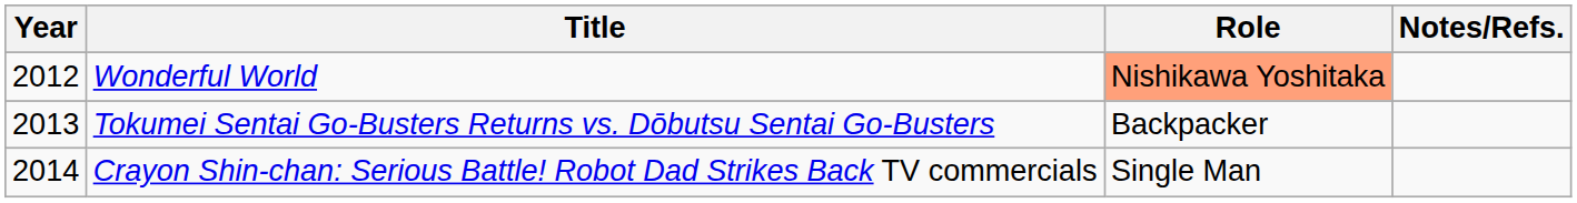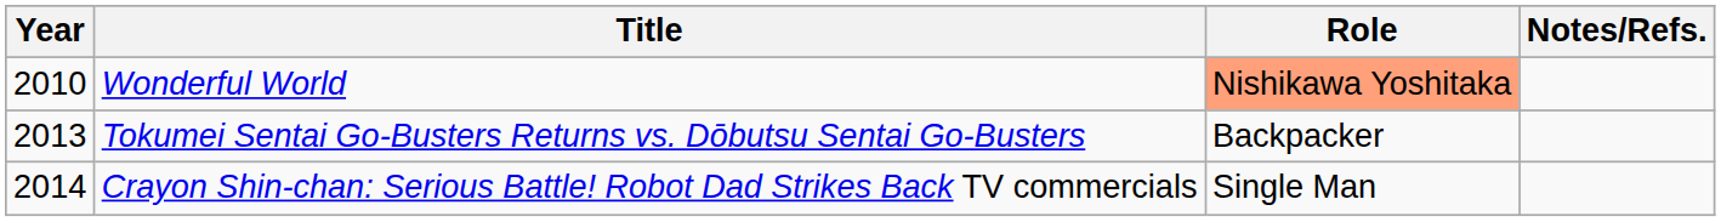 <table class="wikitable">
 <tr>
 <th>Year</th>
 <th>Title</th>
 <th>Role</th>
 <th>Notes/Refs.</th>
 </tr>
 <tr>
-<td>2012</td>
+<td>2010</td>
 <td><em><a href='#'>Wonderful World</a></em></td>
 <td style="background: lightsalmon;">Nishikawa Yoshitaka</td>
 <td></td>
 </tr>
 <tr>
 <td>2013</td>
 <td><em><a href='#'>Tokumei Sentai Go-Busters Returns vs. Dōbutsu Sentai Go-Busters</a></em></td>
 <td>Backpacker</td>
 <td></td>
 </tr>
 <tr>
 <td>2014</td>
 <td><em><a href='#'>Crayon Shin-chan: Serious Battle! Robot Dad Strikes Back</a></em> TV commercials</td>
 <td>Single Man</td>
 <td></td>
 </tr>
 </table>
